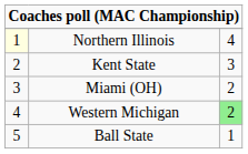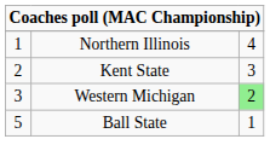 <table class="wikitable">
 <tr align="center">
 <td align="center" Colspan="3"><strong>Coaches poll (MAC Championship)</strong></td>
 </tr>
 <tr align="center">
 </tr>
 <tr align="center">
-<td style="background: lightyellow;">1</td>
+<td>1</td>
 <td>Northern Illinois</td>
 <td>4</td>
 </tr>
 <tr align="center">
 <td>2</td>
 <td>Kent State</td>
 <td>3</td>
 </tr>
 <tr align="center">
 <td>3</td>
-<td>Miami (OH)</td>
-<td>2</td>
-</tr>
-<tr align="center">
-<td>4</td>
 <td>Western Michigan</td>
 <td style="background: lightgreen;">2</td>
 </tr>
 <tr align="center">
 <td>5</td>
 <td>Ball State</td>
 <td>1</td>
 </tr>
 </table>
